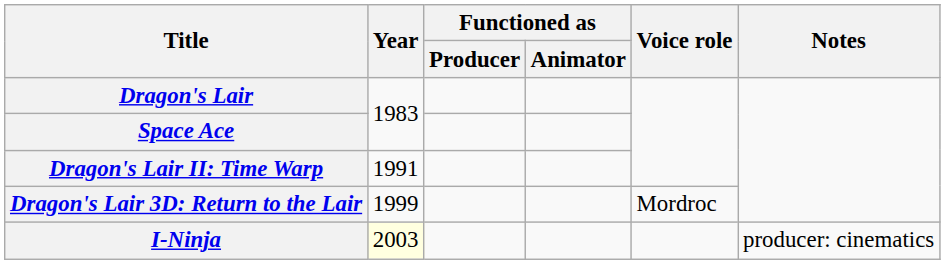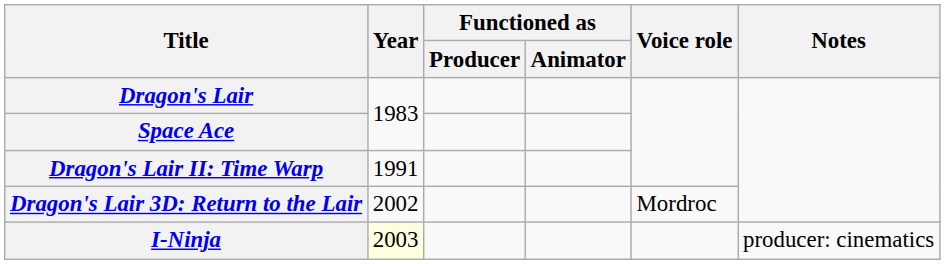 <table class="wikitable plainrowheaders sortable">
 <tr>
 <th rowspan="2">Title</th>
 <th rowspan="2">Year</th>
 <th colspan="2">Functioned as</th>
 <th rowspan="2">Voice role</th>
 <th rowspan="2">Notes</th>
 </tr>
 <tr>
 <th>Producer</th>
 <th>Animator</th>
 </tr>
 <tr>
 <th scope="row"><em><a href='#'>Dragon's Lair</a></em></th>
 <td rowspan="2">1983</td>
 <td></td>
 <td></td>
 <td rowspan="3"></td>
 <td rowspan="4"></td>
 </tr>
 <tr>
 <th scope="row"><em><a href='#'>Space Ace</a></em></th>
 <td></td>
 <td></td>
 </tr>
 <tr>
 <th scope="row"><em><a href='#'>Dragon's Lair II: Time Warp</a></em></th>
 <td>1991</td>
 <td></td>
 <td></td>
 </tr>
 <tr>
 <th scope="row"><em><a href='#'>Dragon's Lair 3D: Return to the Lair</a></em></th>
-<td>1999</td>
+<td>2002</td>
 <td></td>
 <td></td>
 <td>Mordroc</td>
 </tr>
 <tr>
 <th scope="row"><em><a href='#'>I-Ninja</a></em></th>
 <td style="background: lightyellow;">2003</td>
 <td></td>
 <td></td>
 <td></td>
 <td>producer: cinematics</td>
 </tr>
 </table>
